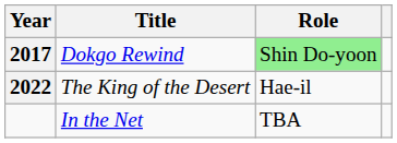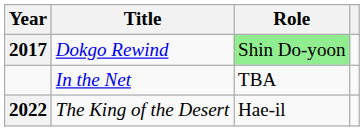 <table class="wikitable plainrowheaders sortable">
 <tr>
 <th scope="col">Year</th>
 <th scope="col">Title</th>
 <th scope="col">Role</th>
 <th scope="col" class="unsortable"></th>
 </tr>
 <tr>
 <th scope="row">2017</th>
 <td><em><a href='#'>Dokgo Rewind</a></em></td>
 <td style="background: lightgreen;">Shin Do-yoon</td>
 <td style="text-align:center"></td>
 </tr>
 <tr>
+<td></td>
+<td><em><a href='#'>In the Net</a></em></td>
+<td>TBA</td>
+<td style="text-align:center"></td>
+</tr>
+<tr>
 <th scope="row">2022</th>
 <td><em>The King of the Desert</em></td>
 <td>Hae-il</td>
 <td style="text-align:center"></td>
 </tr>
-<tr>
-<td></td>
-<td><em><a href='#'>In the Net</a></em></td>
-<td>TBA</td>
-<td style="text-align:center"></td>
-</tr>
 </table>
